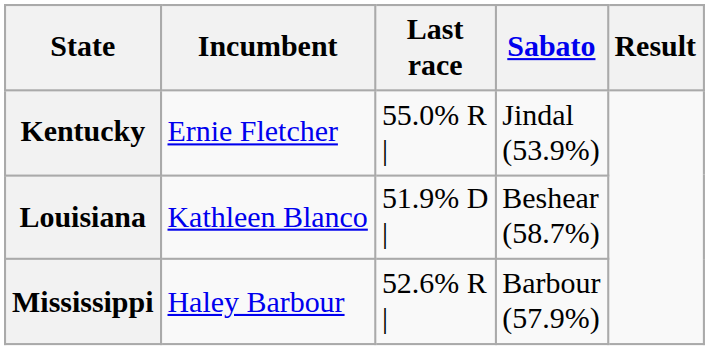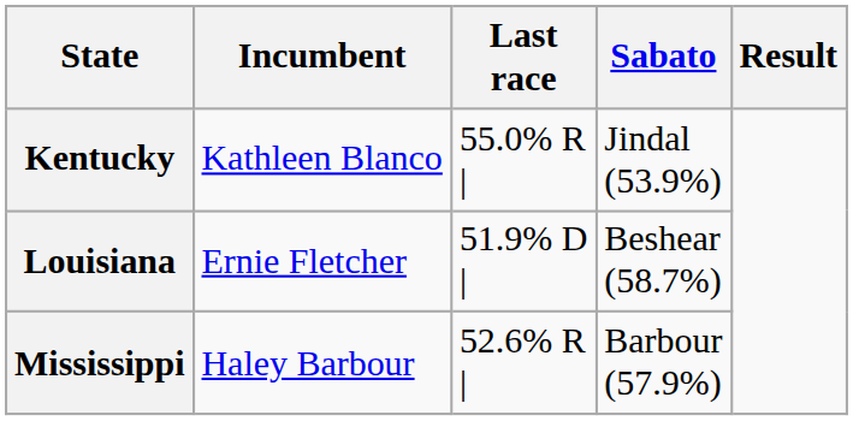 <table class="wikitable sortable" style="font-size:90%;">
 <tr>
 <th>State</th>
 <th>Incumbent</th>
 <th>Last<br>race</th>
 <th><a href='#'>Sabato</a><br></th>
 <th>Result</th>
 </tr>
 <tr>
 <th>Kentucky</th>
-<td><a href='#'>Ernie Fletcher</a></td>
+<td><a href='#'>Kathleen Blanco</a></td>
 <td>55.0% R<br>| </td>
 <td>Jindal<br>(53.9%)</td>
 </tr>
 <tr>
 <th>Louisiana</th>
-<td><a href='#'>Kathleen Blanco</a></td>
+<td><a href='#'>Ernie Fletcher</a></td>
 <td>51.9% D<br>| </td>
 <td>Beshear<br>(58.7%)</td>
 </tr>
 <tr>
 <th>Mississippi</th>
 <td><a href='#'>Haley Barbour</a><br></td>
 <td>52.6% R<br>| </td>
 <td>Barbour<br>(57.9%)</td>
 </tr>
 </table>
